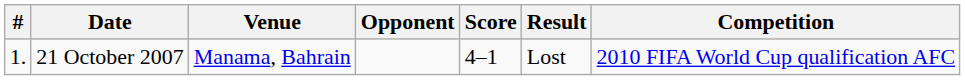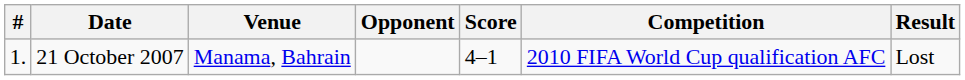 <table class="wikitable">
 <tr>
 <th>#</th>
 <th>Date</th>
 <th>Venue</th>
 <th>Opponent</th>
 <th>Score</th>
+<th>Competition</th>
 <th>Result</th>
-<th>Competition</th>
 </tr>
 <tr>
 <td>1.</td>
 <td>21 October 2007</td>
 <td><a href='#'>Manama</a>, <a href='#'>Bahrain</a></td>
 <td></td>
 <td>4–1</td>
+<td><a href='#'>2010 FIFA World Cup qualification AFC</a></td>
 <td>Lost</td>
-<td><a href='#'>2010 FIFA World Cup qualification AFC</a></td>
 </tr>
 </table>
